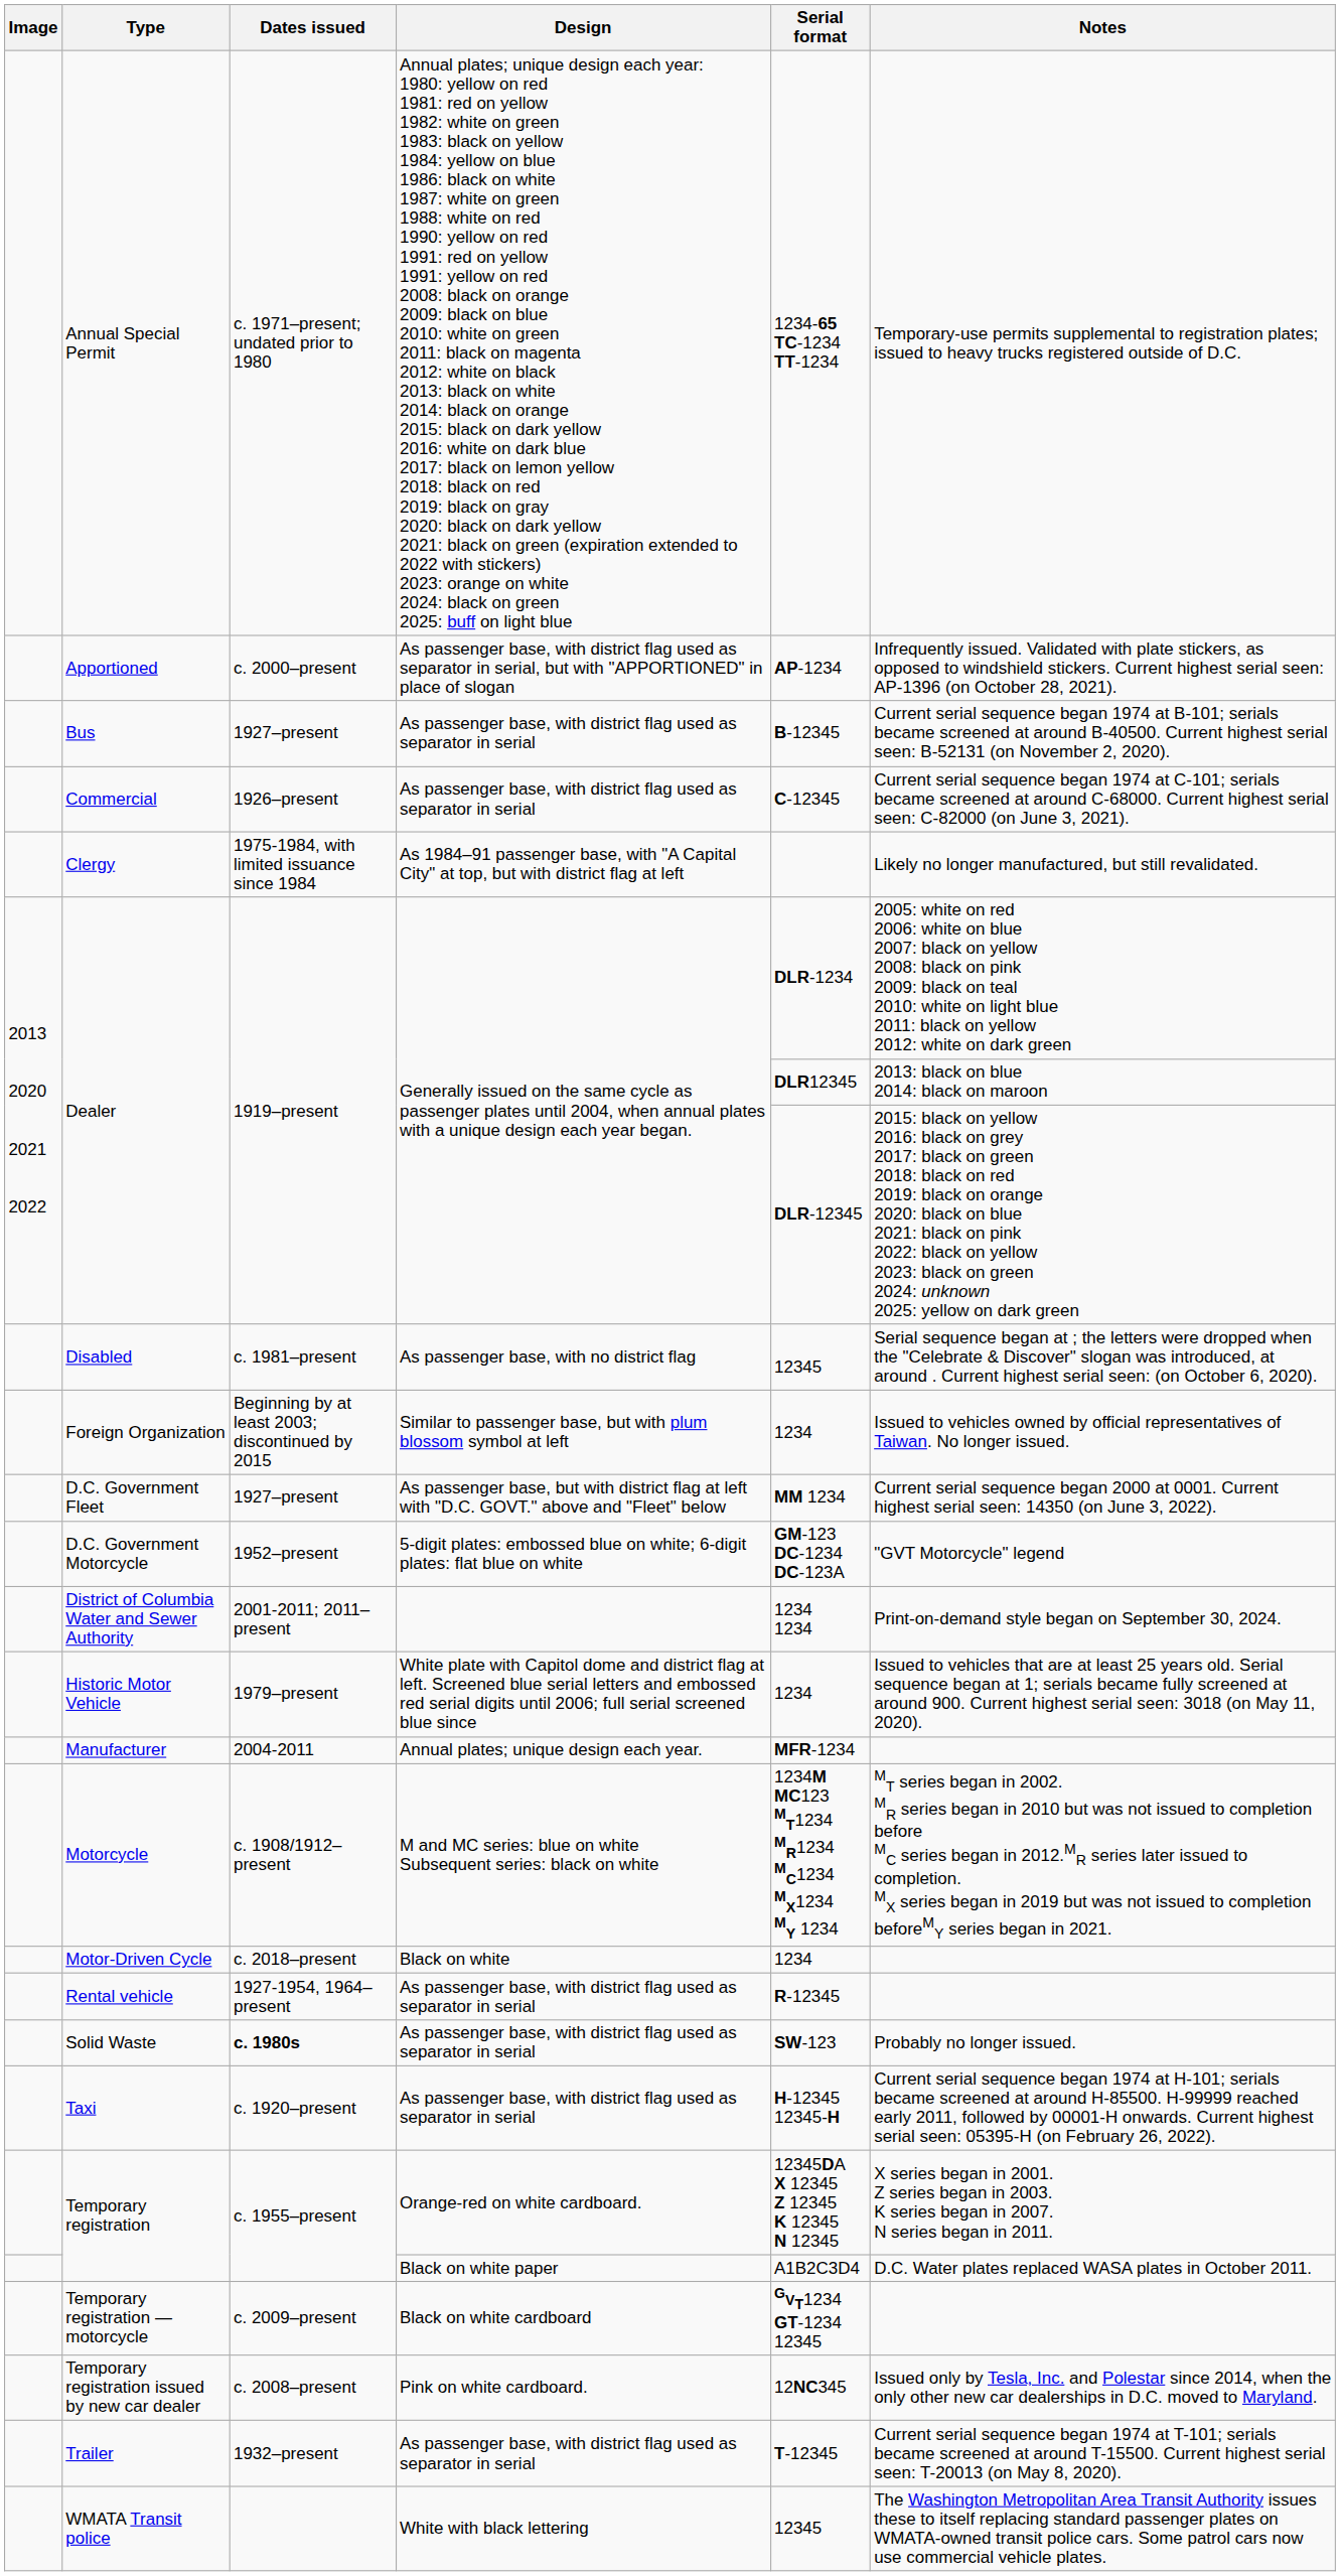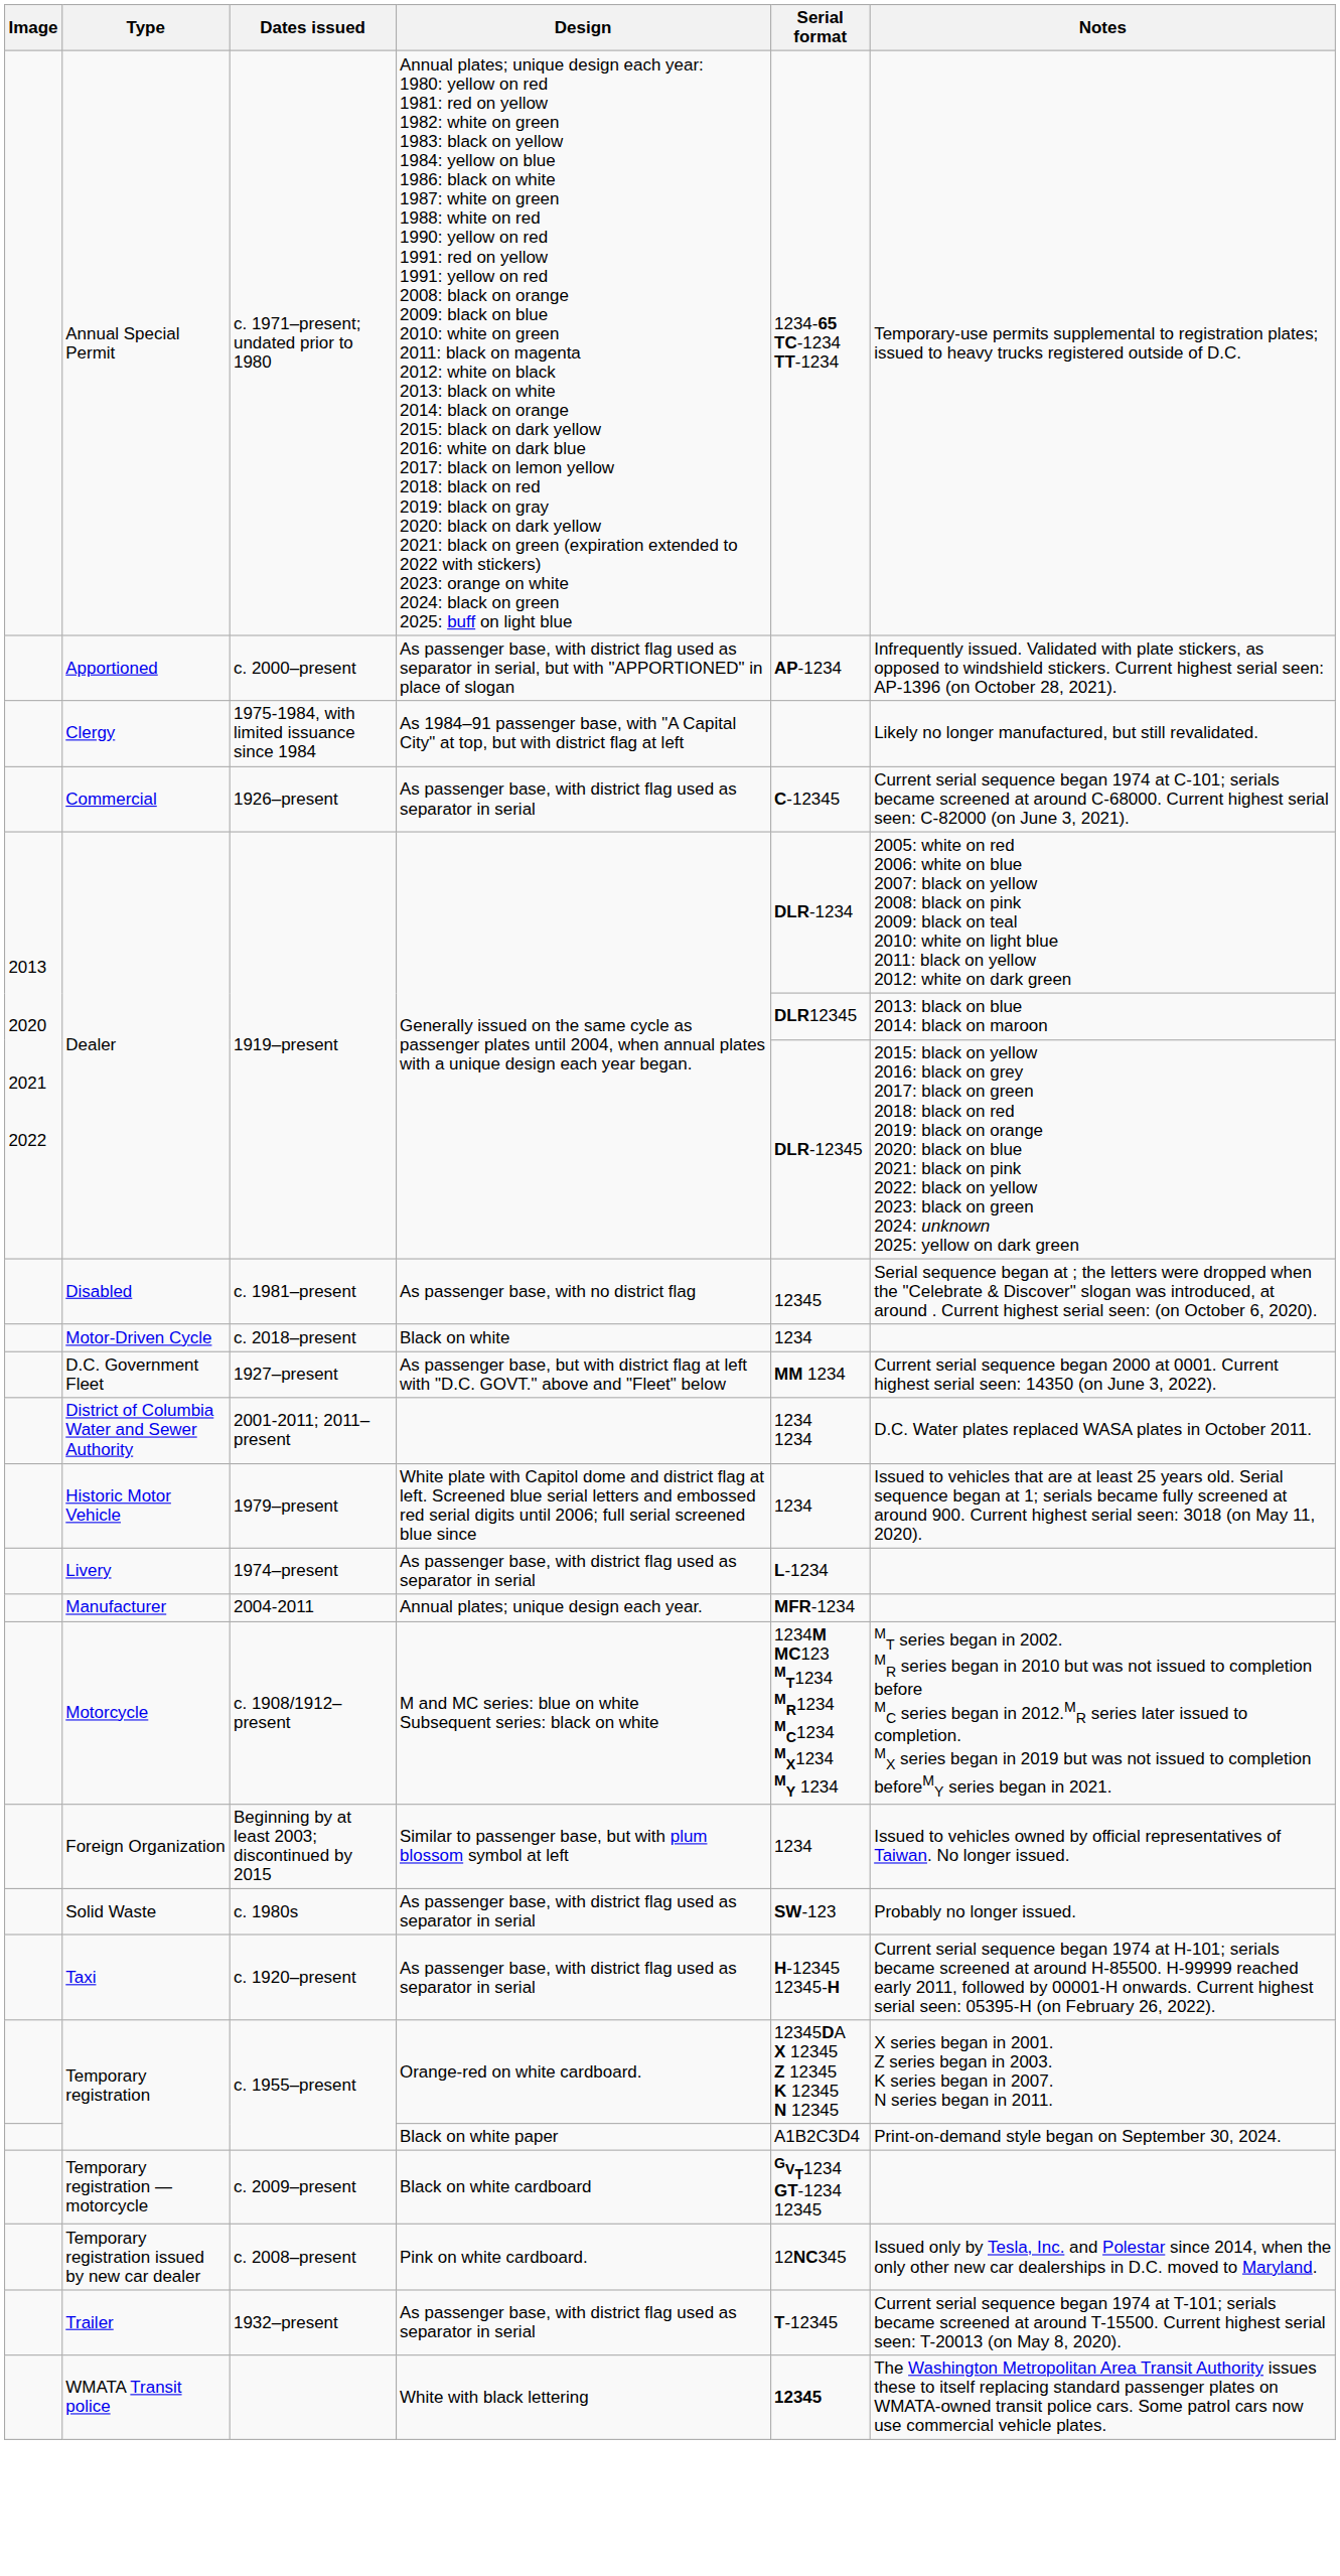 <table class=wikitable>
 <tr>
 <th>Image</th>
 <th>Type</th>
 <th>Dates issued</th>
 <th>Design</th>
 <th>Serial format</th>
 <th>Notes</th>
 </tr>
 <tr>
 <td></td>
 <td>Annual Special Permit</td>
 <td>c. 1971–present; undated prior to 1980</td>
 <td>Annual plates; unique design each year:<br>1980: yellow on red<br>1981: red on yellow<br>1982: white on green<br>1983: black on yellow<br>1984: yellow on blue<br>1986: black on white<br>1987: white on green<br>1988: white on red<br>1990: yellow on red<br>1991: red on yellow<br>1991: yellow on red<br>2008: black on orange<br>2009: black on blue<br>2010: white on green<br>2011: black on magenta<br>2012: white on black<br>2013: black on white<br>2014: black on orange<br>2015: black on dark yellow<br>2016: white on dark blue<br>2017: black on lemon yellow<br>2018: black on red<br>2019: black on gray<br>2020: black on dark yellow<br>2021: black on green (expiration extended to 2022 with stickers)<br>2023: orange on white<br>2024: black on green<br>2025: <a href='#'>buff</a> on light blue</td>
 <td>1234-<strong>65</strong><br><strong>TC</strong>-1234<br><strong>TT</strong>-1234</td>
 <td>Temporary-use permits supplemental to registration plates; issued to heavy trucks registered outside of D.C.</td>
 </tr>
 <tr>
 <td></td>
 <td><a href='#'>Apportioned</a></td>
 <td>c. 2000–present</td>
 <td>As passenger base, with district flag used as separator in serial, but with "APPORTIONED" in place of slogan</td>
 <td><strong>AP</strong>-1234</td>
 <td>Infrequently issued. Validated with plate stickers, as opposed to windshield stickers. Current highest serial seen: AP-1396 (on October 28, 2021).</td>
 </tr>
 <tr>
 <td></td>
-<td><a href='#'>Bus</a></td>
-<td>1927–present</td>
-<td>As passenger base, with district flag used as separator in serial</td>
-<td><strong>B</strong>-12345</td>
-<td>Current serial sequence began 1974 at B-101; serials became screened at around B-40500. Current highest serial seen: B-52131 (on November 2, 2020).</td>
+<td><a href='#'>Clergy</a></td>
+<td>1975-1984, with limited issuance since 1984</td>
+<td>As 1984–91 passenger base, with "A Capital City" at top, but with district flag at left</td>
+<td></td>
+<td>Likely no longer manufactured, but still revalidated.</td>
 </tr>
 <tr>
 <td></td>
 <td><a href='#'>Commercial</a></td>
 <td>1926–present</td>
 <td>As passenger base, with district flag used as separator in serial</td>
 <td><strong>C</strong>-12345</td>
 <td>Current serial sequence began 1974 at C-101; serials became screened at around C-68000. Current highest serial seen: C-82000 (on June 3, 2021).</td>
-</tr>
-<tr>
-<td></td>
-<td><a href='#'>Clergy</a></td>
-<td>1975-1984, with limited issuance since 1984</td>
-<td>As 1984–91 passenger base, with "A Capital City" at top, but with district flag at left</td>
-<td></td>
-<td>Likely no longer manufactured, but still revalidated.</td>
 </tr>
 <tr>
 <td rowspan="3"><br>2013<br><br><br>2020<br><br><br>2021<br><br><br>2022</td>
 <td rowspan="3">Dealer</td>
 <td rowspan="3">1919–present</td>
 <td rowspan="3">Generally issued on the same cycle as passenger plates until 2004, when annual plates with a unique design each year began.</td>
 <td><strong>DLR</strong>-1234</td>
 <td>2005: white on red<br>2006: white on blue<br>2007: black on yellow<br>2008: black on pink<br>2009: black on teal<br>2010: white on light blue<br>2011: black on yellow<br>2012: white on dark green</td>
 </tr>
 <tr>
 <td><strong>DLR</strong>12345</td>
 <td>2013: black on blue<br>2014: black on maroon</td>
 </tr>
 <tr>
 <td><strong>DLR</strong>-12345</td>
 <td>2015: black on yellow<br>2016: black on grey<br>2017: black on green<br>2018: black on red<br>2019: black on orange<br>2020: black on blue<br>2021: black on pink<br>2022: black on yellow<br>2023: black on green<br>2024: <em>unknown</em><br>2025: yellow on dark green</td>
 </tr>
 <tr>
 <td></td>
 <td><a href='#'>Disabled</a></td>
 <td>c. 1981–present</td>
 <td>As passenger base, with no district flag</td>
 <td><br> 12345</td>
 <td>Serial sequence began at ; the letters were dropped when the "Celebrate & Discover" slogan was introduced, at around . Current highest serial seen:  (on October 6, 2020).</td>
 </tr>
 <tr>
 <td></td>
-<td>Foreign Organization</td>
-<td>Beginning by at least 2003; discontinued by 2015</td>
-<td>Similar to passenger base, but with <a href='#'>plum blossom</a> symbol at left</td>
+<td><a href='#'>Motor-Driven Cycle</a></td>
+<td>c. 2018–present</td>
+<td>Black on white</td>
 <td>1234</td>
-<td>Issued to vehicles owned by official representatives of <a href='#'>Taiwan</a>. No longer issued.</td>
+<td></td>
 </tr>
 <tr>
 <td></td>
 <td>D.C. Government Fleet</td>
 <td>1927–present</td>
 <td>As passenger base, but with district flag at left with "D.C. GOVT." above and "Fleet" below</td>
 <td><strong>MM</strong> 1234</td>
 <td>Current serial sequence began 2000 at  0001. Current highest serial seen:  14350 (on June 3, 2022).</td>
 </tr>
 <tr>
 <td></td>
-<td>D.C. Government Motorcycle</td>
-<td>1952–present</td>
-<td>5-digit plates: embossed blue on white; 6-digit plates: flat blue on white</td>
-<td><strong>GM</strong>-123<br><strong>DC</strong>-1234<br><strong>DC</strong>-123A</td>
-<td>"GVT Motorcycle" legend</td>
-</tr>
-<tr>
-<td></td>
 <td><a href='#'>District of Columbia Water and Sewer Authority</a></td>
 <td>2001-2011; 2011–present</td>
 <td></td>
 <td>1234<br>1234</td>
-<td>Print-on-demand style began on September 30, 2024.</td>
+<td>D.C. Water plates replaced WASA plates in October 2011.</td>
 </tr>
 <tr>
 <td></td>
 <td><a href='#'>Historic Motor Vehicle</a></td>
 <td>1979–present</td>
 <td>White plate with Capitol dome and district flag at left. Screened blue serial letters and embossed red serial digits until 2006; full serial screened blue since</td>
 <td>1234</td>
 <td>Issued to vehicles that are at least 25 years old. Serial sequence began at 1; serials became fully screened at around 900. Current highest serial seen: 3018 (on May 11, 2020).</td>
+</tr>
+<tr>
+<td></td>
+<td><a href='#'>Livery</a></td>
+<td>1974–present</td>
+<td>As passenger base, with district flag used as separator in serial</td>
+<td><strong>L</strong>-1234</td>
+<td></td>
 </tr>
 <tr>
 <td></td>
 <td><a href='#'>Manufacturer</a></td>
 <td>2004-2011</td>
 <td>Annual plates; unique design each year.</td>
 <td><strong>MFR</strong>-1234</td>
 <td></td>
 </tr>
 <tr>
 <td><br><br><br></td>
 <td><a href='#'>Motorcycle</a></td>
 <td>c. 1908/1912–present</td>
 <td>M and MC series: blue on white<br>Subsequent series: black on white</td>
 <td>1234<strong>M</strong><br><strong>MC</strong>123<br><sup><strong>M</strong></sup><sub><strong>T</strong></sub>1234<br><sup><strong>M</strong></sup><sub><strong>R</strong></sub>1234<br><sup><strong>M</strong></sup><sub><strong>C</strong></sub>1234<br><sup><strong>M</strong></sup><sub><strong>X</strong></sub>1234<br><sup><strong>M</strong></sup><sub><strong>Y</strong></sub> 1234</td>
 <td><sup>M</sup><sub>T</sub> series began in 2002.<br><sup>M</sup><sub>R</sub> series began in 2010 but was not issued to completion before<br><sup>M</sup><sub>C</sub> series began in 2012.<sup>M</sup><sub>R</sub> series later issued to completion.<br><sup>M</sup><sub>X</sub> series began in 2019 but was not issued to completion before<sup>M</sup><sub>Y</sub> series began in 2021.</td>
 </tr>
 <tr>
 <td></td>
-<td><a href='#'>Motor-Driven Cycle</a></td>
-<td>c. 2018–present</td>
-<td>Black on white</td>
+<td>Foreign Organization</td>
+<td>Beginning by at least 2003; discontinued by 2015</td>
+<td>Similar to passenger base, but with <a href='#'>plum blossom</a> symbol at left</td>
 <td>1234</td>
-<td></td>
-</tr>
-<tr>
-<td></td>
-<td><a href='#'>Rental vehicle</a></td>
-<td>1927-1954, 1964–present</td>
-<td>As passenger base, with district flag used as separator in serial</td>
-<td><strong>R</strong>-12345</td>
-<td></td>
+<td>Issued to vehicles owned by official representatives of <a href='#'>Taiwan</a>. No longer issued.</td>
 </tr>
 <tr>
 <td></td>
 <td>Solid Waste</td>
-<td><strong>c. 1980s</strong></td>
+<td>c. 1980s</td>
 <td>As passenger base, with district flag used as separator in serial</td>
 <td><strong>SW</strong>-123</td>
 <td>Probably no longer issued.</td>
 </tr>
 <tr>
 <td></td>
 <td><a href='#'>Taxi</a></td>
 <td>c. 1920–present</td>
 <td>As passenger base, with district flag used as separator in serial</td>
 <td><strong>H</strong>-12345<br>12345-<strong>H</strong></td>
 <td>Current serial sequence began 1974 at H-101; serials became screened at around H-85500. H-99999 reached early 2011, followed by 00001-H onwards. Current highest serial seen: 05395-H (on February 26, 2022).</td>
 </tr>
 <tr>
 <td></td>
 <td rowspan=2>Temporary registration</td>
 <td rowspan=2>c. 1955–present</td>
 <td>Orange-red on white cardboard.</td>
 <td>12345<strong>D</strong>A<br><strong>X</strong> 12345<br><strong>Z</strong> 12345<br><strong>K</strong> 12345<br><strong>N</strong> 12345</td>
 <td>X series began in 2001.<br>Z series began in 2003.<br>K series began in 2007.<br>N series began in 2011.</td>
 </tr>
 <tr>
 <td></td>
 <td>Black on white paper</td>
 <td>A1B2C3D4</td>
-<td>D.C. Water plates replaced WASA plates in October 2011.</td>
+<td>Print-on-demand style began on September 30, 2024.</td>
 </tr>
 <tr>
 <td></td>
 <td>Temporary registration — motorcycle</td>
 <td>c. 2009–present</td>
 <td>Black on white cardboard</td>
 <td><sup><strong>G</strong></sup><small><strong>V</strong></small><sub><strong>T</strong></sub>1234<br><strong>GT</strong>-1234<br> 12345</td>
 </tr>
 <tr>
 <td></td>
 <td>Temporary registration issued by new car dealer</td>
 <td>c. 2008–present</td>
 <td>Pink on white cardboard.</td>
 <td>12<strong>NC</strong>345</td>
 <td>Issued only by <a href='#'>Tesla, Inc.</a> and <a href='#'>Polestar</a> since 2014, when the only other new car dealerships in D.C. moved to <a href='#'>Maryland</a>.</td>
 </tr>
 <tr>
 <td></td>
 <td><a href='#'>Trailer</a></td>
 <td>1932–present</td>
 <td>As passenger base, with district flag used as separator in serial</td>
 <td><strong>T</strong>-12345</td>
 <td>Current serial sequence began 1974 at T-101; serials became screened at around T-15500. Current highest serial seen: T-20013 (on May 8, 2020).</td>
 </tr>
 <tr>
 <td></td>
 <td>WMATA <a href='#'>Transit police</a></td>
 <td></td>
 <td>White with black lettering</td>
-<td>12345</td>
+<td><strong>12345</strong></td>
 <td>The <a href='#'>Washington Metropolitan Area Transit Authority</a> issues these to itself replacing standard passenger plates on WMATA-owned transit police cars. Some patrol cars now use commercial vehicle plates.</td>
 </tr>
 </table>
